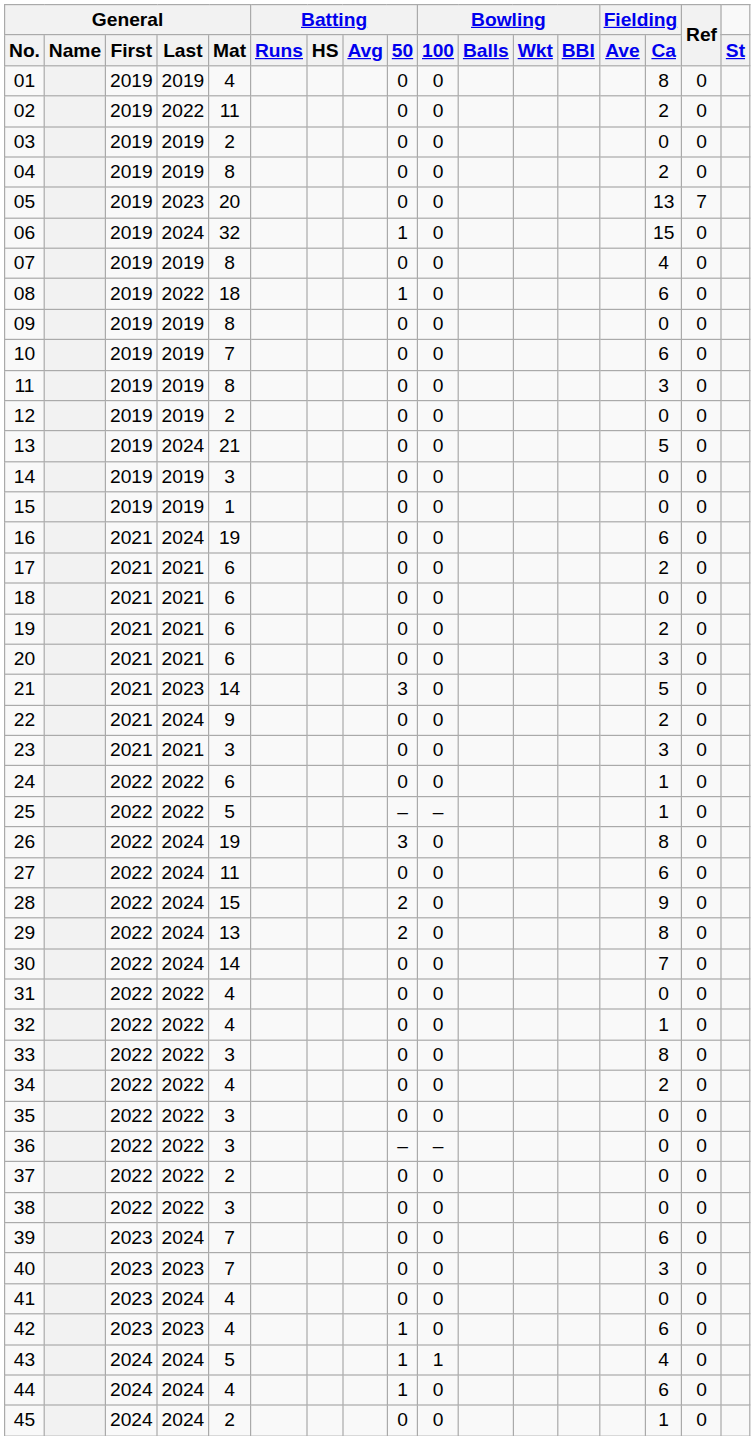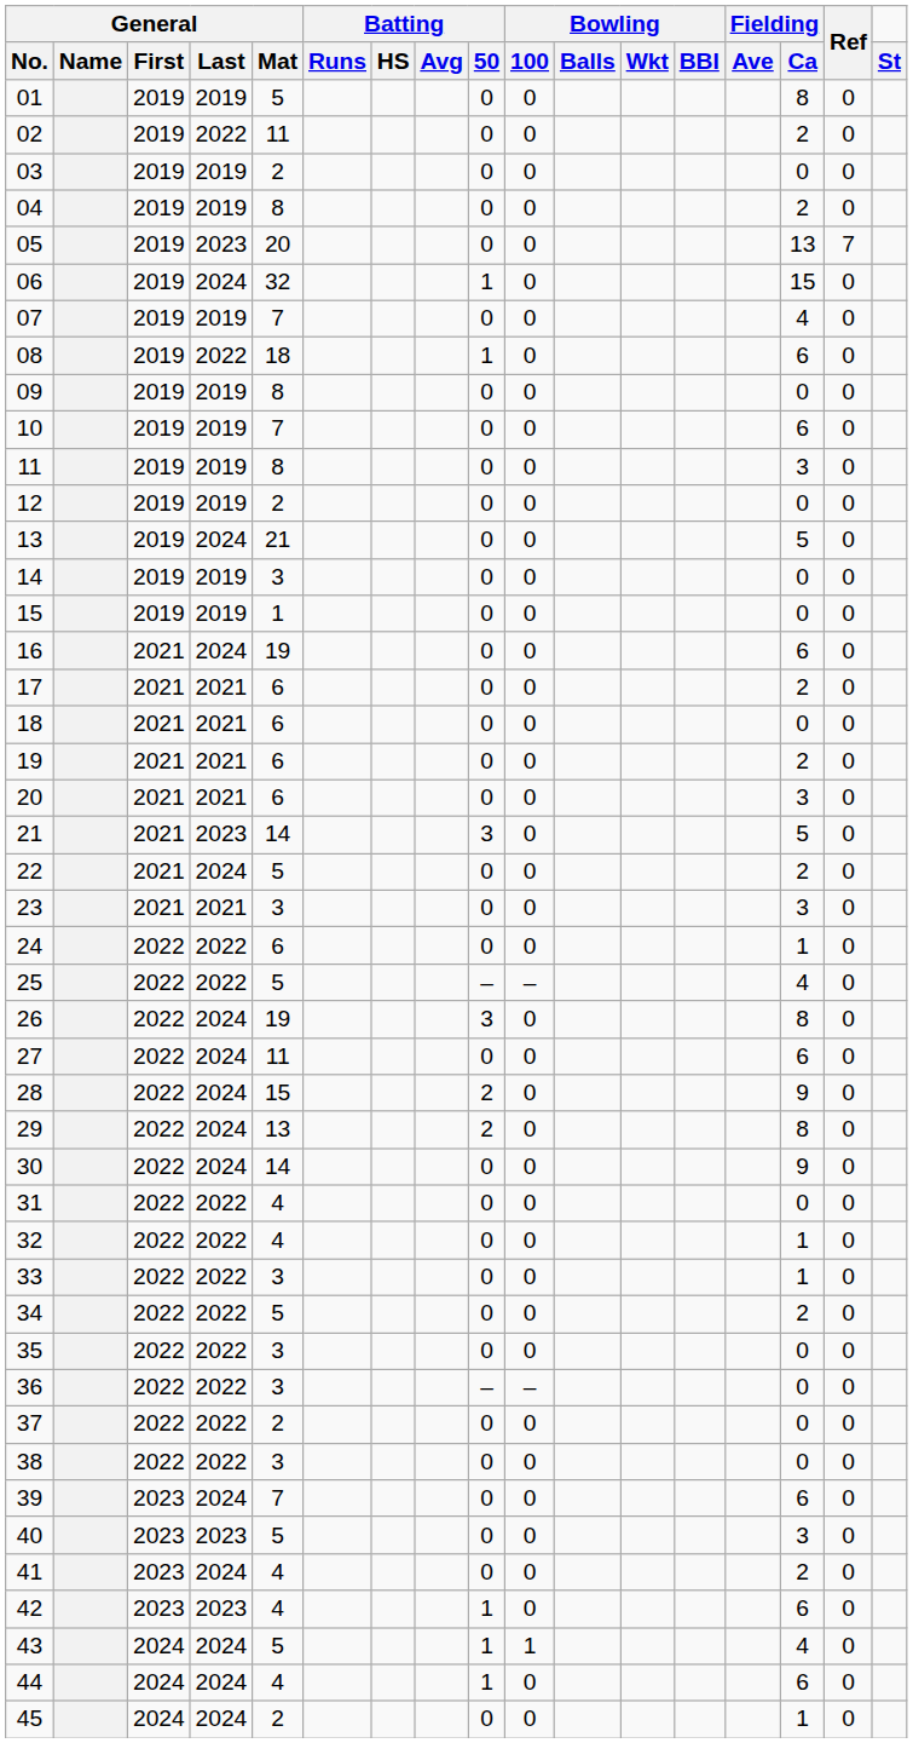 <table class="wikitable plainrowheaders sortable">
 <tr align="center">
 <th scope="col" colspan=5 class="unsortable">General</th>
 <th scope="col" colspan=4 class="unsortable"><a href='#'>Batting</a></th>
 <th scope="col" colspan=4 class="unsortable"><a href='#'>Bowling</a></th>
 <th scope="col" colspan=2 class="unsortable"><a href='#'>Fielding</a></th>
 <th scope="col" rowspan=2 class="unsortable">Ref</th>
 </tr>
 <tr align="center">
 <th scope="col">No.</th>
 <th scope="col">Name</th>
 <th scope="col">First</th>
 <th scope="col">Last</th>
 <th scope="col">Mat</th>
 <th scope="col"><a href='#'>Runs</a></th>
 <th scope="col">HS</th>
 <th scope="col"><a href='#'>Avg</a></th>
 <th scope="col"><a href='#'>50</a></th>
 <th scope="col"><a href='#'>100</a></th>
 <th scope="col"><a href='#'>Balls</a></th>
 <th scope="col"><a href='#'>Wkt</a></th>
 <th scope="col"><a href='#'>BBI</a></th>
 <th scope="col"><a href='#'>Ave</a></th>
 <th scope="col"><a href='#'>Ca</a></th>
 <th scope="col"><a href='#'>St</a></th>
 </tr>
 <tr align="center">
 <td><span>0</span>1</td>
 <th scope="row" align="left"></th>
 <td>2019</td>
 <td>2019</td>
-<td>4</td>
+<td>5</td>
 <td></td>
 <td></td>
 <td></td>
 <td>0</td>
 <td>0</td>
 <td></td>
 <td></td>
 <td></td>
 <td></td>
 <td>8</td>
 <td>0</td>
 <td></td>
 </tr>
 <tr align="center">
 <td><span>0</span>2</td>
 <th scope="row" align="left"></th>
 <td>2019</td>
 <td>2022</td>
 <td>11</td>
 <td></td>
 <td></td>
 <td></td>
 <td>0</td>
 <td>0</td>
 <td></td>
 <td></td>
 <td></td>
 <td></td>
 <td>2</td>
 <td>0</td>
 <td></td>
 </tr>
 <tr align="center">
 <td><span>0</span>3</td>
 <th scope="row" align="left"></th>
 <td>2019</td>
 <td>2019</td>
 <td>2</td>
 <td></td>
 <td></td>
 <td></td>
 <td>0</td>
 <td>0</td>
 <td></td>
 <td></td>
 <td></td>
 <td></td>
 <td>0</td>
 <td>0</td>
 <td></td>
 </tr>
 <tr align="center">
 <td><span>0</span>4</td>
 <th scope="row" align="left"></th>
 <td>2019</td>
 <td>2019</td>
 <td>8</td>
 <td></td>
 <td></td>
 <td></td>
 <td>0</td>
 <td>0</td>
 <td></td>
 <td></td>
 <td></td>
 <td></td>
 <td>2</td>
 <td>0</td>
 <td></td>
 </tr>
 <tr align="center">
 <td><span>0</span>5</td>
 <th scope="row" align="left"></th>
 <td>2019</td>
 <td>2023</td>
 <td>20</td>
 <td></td>
 <td></td>
 <td></td>
 <td>0</td>
 <td>0</td>
 <td></td>
 <td></td>
 <td></td>
 <td></td>
 <td>13</td>
 <td>7</td>
 <td></td>
 </tr>
 <tr align="center">
 <td><span>0</span>6</td>
 <th scope="row" align="left"></th>
 <td>2019</td>
 <td>2024</td>
 <td>32</td>
 <td></td>
 <td></td>
 <td></td>
 <td>1</td>
 <td>0</td>
 <td></td>
 <td></td>
 <td></td>
 <td></td>
 <td>15</td>
 <td>0</td>
 <td></td>
 </tr>
 <tr align="center">
 <td><span>0</span>7</td>
 <th scope="row" align="left"></th>
 <td>2019</td>
 <td>2019</td>
-<td>8</td>
+<td>7</td>
 <td></td>
 <td></td>
 <td></td>
 <td>0</td>
 <td>0</td>
 <td></td>
 <td></td>
 <td></td>
 <td></td>
 <td>4</td>
 <td>0</td>
 <td></td>
 </tr>
 <tr align="center">
 <td><span>0</span>8</td>
 <th scope="row" align="left"></th>
 <td>2019</td>
 <td>2022</td>
 <td>18</td>
 <td></td>
 <td></td>
 <td></td>
 <td>1</td>
 <td>0</td>
 <td></td>
 <td></td>
 <td></td>
 <td></td>
 <td>6</td>
 <td>0</td>
 <td></td>
 </tr>
 <tr align="center">
 <td><span>0</span>9</td>
 <th scope="row" align="left"></th>
 <td>2019</td>
 <td>2019</td>
 <td>8</td>
 <td></td>
 <td></td>
 <td></td>
 <td>0</td>
 <td>0</td>
 <td></td>
 <td></td>
 <td></td>
 <td></td>
 <td>0</td>
 <td>0</td>
 <td></td>
 </tr>
 <tr align="center">
 <td>10</td>
 <th scope="row" align="left"></th>
 <td>2019</td>
 <td>2019</td>
 <td>7</td>
 <td></td>
 <td></td>
 <td></td>
 <td>0</td>
 <td>0</td>
 <td></td>
 <td></td>
 <td></td>
 <td></td>
 <td>6</td>
 <td>0</td>
 <td></td>
 </tr>
 <tr align="center">
 <td>11</td>
 <th scope="row" align="left"></th>
 <td>2019</td>
 <td>2019</td>
 <td>8</td>
 <td></td>
 <td></td>
 <td></td>
 <td>0</td>
 <td>0</td>
 <td></td>
 <td></td>
 <td></td>
 <td></td>
 <td>3</td>
 <td>0</td>
 <td></td>
 </tr>
 <tr align="center">
 <td>12</td>
 <th scope="row" align="left"></th>
 <td>2019</td>
 <td>2019</td>
 <td>2</td>
 <td></td>
 <td></td>
 <td></td>
 <td>0</td>
 <td>0</td>
 <td></td>
 <td></td>
 <td></td>
 <td></td>
 <td>0</td>
 <td>0</td>
 <td></td>
 </tr>
 <tr align="center">
 <td>13</td>
 <th scope="row" align="left"></th>
 <td>2019</td>
 <td>2024</td>
 <td>21</td>
 <td></td>
 <td></td>
 <td></td>
 <td>0</td>
 <td>0</td>
 <td></td>
 <td></td>
 <td></td>
 <td></td>
 <td>5</td>
 <td>0</td>
 <td></td>
 </tr>
 <tr align="center">
 <td>14</td>
 <th scope="row" align="left"></th>
 <td>2019</td>
 <td>2019</td>
 <td>3</td>
 <td></td>
 <td></td>
 <td></td>
 <td>0</td>
 <td>0</td>
 <td></td>
 <td></td>
 <td></td>
 <td></td>
 <td>0</td>
 <td>0</td>
 <td></td>
 </tr>
 <tr align="center">
 <td>15</td>
 <th scope="row" align="left"></th>
 <td>2019</td>
 <td>2019</td>
 <td>1</td>
 <td></td>
 <td></td>
 <td></td>
 <td>0</td>
 <td>0</td>
 <td></td>
 <td></td>
 <td></td>
 <td></td>
 <td>0</td>
 <td>0</td>
 <td></td>
 </tr>
 <tr align="center">
 <td>16</td>
 <th scope="row" align="left"></th>
 <td>2021</td>
 <td>2024</td>
 <td>19</td>
 <td></td>
 <td></td>
 <td></td>
 <td>0</td>
 <td>0</td>
 <td></td>
 <td></td>
 <td></td>
 <td></td>
 <td>6</td>
 <td>0</td>
 <td></td>
 </tr>
 <tr align="center">
 <td>17</td>
 <th scope="row" align="left"></th>
 <td>2021</td>
 <td>2021</td>
 <td>6</td>
 <td></td>
 <td></td>
 <td></td>
 <td>0</td>
 <td>0</td>
 <td></td>
 <td></td>
 <td></td>
 <td></td>
 <td>2</td>
 <td>0</td>
 <td></td>
 </tr>
 <tr align="center">
 <td>18</td>
 <th scope="row" align="left"></th>
 <td>2021</td>
 <td>2021</td>
 <td>6</td>
 <td></td>
 <td></td>
 <td></td>
 <td>0</td>
 <td>0</td>
 <td></td>
 <td></td>
 <td></td>
 <td></td>
 <td>0</td>
 <td>0</td>
 <td></td>
 </tr>
 <tr align="center">
 <td>19</td>
 <th scope="row" align="left"></th>
 <td>2021</td>
 <td>2021</td>
 <td>6</td>
 <td></td>
 <td></td>
 <td></td>
 <td>0</td>
 <td>0</td>
 <td></td>
 <td></td>
 <td></td>
 <td></td>
 <td>2</td>
 <td>0</td>
 <td></td>
 </tr>
 <tr align="center">
 <td>20</td>
 <th scope="row" align="left"></th>
 <td>2021</td>
 <td>2021</td>
 <td>6</td>
 <td></td>
 <td></td>
 <td></td>
 <td>0</td>
 <td>0</td>
 <td></td>
 <td></td>
 <td></td>
 <td></td>
 <td>3</td>
 <td>0</td>
 <td></td>
 </tr>
 <tr align="center">
 <td>21</td>
 <th scope="row" align="left"></th>
 <td>2021</td>
 <td>2023</td>
 <td>14</td>
 <td></td>
 <td></td>
 <td></td>
 <td>3</td>
 <td>0</td>
 <td></td>
 <td></td>
 <td></td>
 <td></td>
 <td>5</td>
 <td>0</td>
 <td></td>
 </tr>
 <tr align="center">
 <td>22</td>
 <th scope="row" align="left"></th>
 <td>2021</td>
 <td>2024</td>
-<td>9</td>
+<td>5</td>
 <td></td>
 <td></td>
 <td></td>
 <td>0</td>
 <td>0</td>
 <td></td>
 <td></td>
 <td></td>
 <td></td>
 <td>2</td>
 <td>0</td>
 <td></td>
 </tr>
 <tr align="center">
 <td>23</td>
 <th scope="row" align="left"></th>
 <td>2021</td>
 <td>2021</td>
 <td>3</td>
 <td></td>
 <td></td>
 <td></td>
 <td>0</td>
 <td>0</td>
 <td></td>
 <td></td>
 <td></td>
 <td></td>
 <td>3</td>
 <td>0</td>
 <td></td>
 </tr>
 <tr align="center">
 <td>24</td>
 <th scope="row" align="left"></th>
 <td>2022</td>
 <td>2022</td>
 <td>6</td>
 <td></td>
 <td></td>
 <td></td>
 <td>0</td>
 <td>0</td>
 <td></td>
 <td></td>
 <td></td>
 <td></td>
 <td>1</td>
 <td>0</td>
 <td></td>
 </tr>
 <tr align="center">
 <td>25</td>
 <th scope="row" align="left"></th>
 <td>2022</td>
 <td>2022</td>
 <td>5</td>
 <td></td>
 <td></td>
 <td></td>
 <td>–</td>
 <td>–</td>
 <td></td>
 <td></td>
 <td></td>
 <td></td>
-<td>1</td>
+<td>4</td>
 <td>0</td>
 <td></td>
 </tr>
 <tr align="center">
 <td>26</td>
 <th scope="row" align="left"></th>
 <td>2022</td>
 <td>2024</td>
 <td>19</td>
 <td></td>
 <td></td>
 <td></td>
 <td>3</td>
 <td>0</td>
 <td></td>
 <td></td>
 <td></td>
 <td></td>
 <td>8</td>
 <td>0</td>
 <td></td>
 </tr>
 <tr align="center">
 <td>27</td>
 <th scope="row" align="left"></th>
 <td>2022</td>
 <td>2024</td>
 <td>11</td>
 <td></td>
 <td></td>
 <td></td>
 <td>0</td>
 <td>0</td>
 <td></td>
 <td></td>
 <td></td>
 <td></td>
 <td>6</td>
 <td>0</td>
 <td></td>
 </tr>
 <tr align="center">
 <td>28</td>
 <th scope="row" align="left"></th>
 <td>2022</td>
 <td>2024</td>
 <td>15</td>
 <td></td>
 <td></td>
 <td></td>
 <td>2</td>
 <td>0</td>
 <td></td>
 <td></td>
 <td></td>
 <td></td>
 <td>9</td>
 <td>0</td>
 <td></td>
 </tr>
 <tr align="center">
 <td>29</td>
 <th scope="row" align="left"></th>
 <td>2022</td>
 <td>2024</td>
 <td>13</td>
 <td></td>
 <td></td>
 <td></td>
 <td>2</td>
 <td>0</td>
 <td></td>
 <td></td>
 <td></td>
 <td></td>
 <td>8</td>
 <td>0</td>
 <td></td>
 </tr>
 <tr align="center">
 <td>30</td>
 <th scope="row" align="left"></th>
 <td>2022</td>
 <td>2024</td>
 <td>14</td>
 <td></td>
 <td></td>
 <td></td>
 <td>0</td>
 <td>0</td>
 <td></td>
 <td></td>
 <td></td>
 <td></td>
-<td>7</td>
+<td>9</td>
 <td>0</td>
 <td></td>
 </tr>
 <tr align="center">
 <td>31</td>
 <th scope="row" align="left"></th>
 <td>2022</td>
 <td>2022</td>
 <td>4</td>
 <td></td>
 <td></td>
 <td></td>
 <td>0</td>
 <td>0</td>
 <td></td>
 <td></td>
 <td></td>
 <td></td>
 <td>0</td>
 <td>0</td>
 <td></td>
 </tr>
 <tr align="center">
 <td>32</td>
 <th scope="row" align="left"></th>
 <td>2022</td>
 <td>2022</td>
 <td>4</td>
 <td></td>
 <td></td>
 <td></td>
 <td>0</td>
 <td>0</td>
 <td></td>
 <td></td>
 <td></td>
 <td></td>
 <td>1</td>
 <td>0</td>
 <td></td>
 </tr>
 <tr align="center">
 <td>33</td>
 <th scope="row" align="left"></th>
 <td>2022</td>
 <td>2022</td>
 <td>3</td>
 <td></td>
 <td></td>
 <td></td>
 <td>0</td>
 <td>0</td>
 <td></td>
 <td></td>
 <td></td>
 <td></td>
-<td>8</td>
+<td>1</td>
 <td>0</td>
 <td></td>
 </tr>
 <tr align="center">
 <td>34</td>
 <th scope="row" align="left"></th>
 <td>2022</td>
 <td>2022</td>
-<td>4</td>
+<td>5</td>
 <td></td>
 <td></td>
 <td></td>
 <td>0</td>
 <td>0</td>
 <td></td>
 <td></td>
 <td></td>
 <td></td>
 <td>2</td>
 <td>0</td>
 <td></td>
 </tr>
 <tr align="center">
 <td>35</td>
 <th scope="row" align="left"></th>
 <td>2022</td>
 <td>2022</td>
 <td>3</td>
 <td></td>
 <td></td>
 <td></td>
 <td>0</td>
 <td>0</td>
 <td></td>
 <td></td>
 <td></td>
 <td></td>
 <td>0</td>
 <td>0</td>
 <td></td>
 </tr>
 <tr align="center">
 <td>36</td>
 <th scope="row" align="left"></th>
 <td>2022</td>
 <td>2022</td>
 <td>3</td>
 <td></td>
 <td></td>
 <td></td>
 <td>–</td>
 <td>–</td>
 <td></td>
 <td></td>
 <td></td>
 <td></td>
 <td>0</td>
 <td>0</td>
 <td></td>
 </tr>
 <tr align="center">
 <td>37</td>
 <th scope="row" align="left"></th>
 <td>2022</td>
 <td>2022</td>
 <td>2</td>
 <td></td>
 <td></td>
 <td></td>
 <td>0</td>
 <td>0</td>
 <td></td>
 <td></td>
 <td></td>
 <td></td>
 <td>0</td>
 <td>0</td>
 <td></td>
 </tr>
 <tr align="center">
 <td>38</td>
 <th scope="row" align="left"></th>
 <td>2022</td>
 <td>2022</td>
 <td>3</td>
 <td></td>
 <td></td>
 <td></td>
 <td>0</td>
 <td>0</td>
 <td></td>
 <td></td>
 <td></td>
 <td></td>
 <td>0</td>
 <td>0</td>
 <td></td>
 </tr>
 <tr align="center">
 <td>39</td>
 <th scope="row" align="left"></th>
 <td>2023</td>
 <td>2024</td>
 <td>7</td>
 <td></td>
 <td></td>
 <td></td>
 <td>0</td>
 <td>0</td>
 <td></td>
 <td></td>
 <td></td>
 <td></td>
 <td>6</td>
 <td>0</td>
 <td></td>
 </tr>
 <tr align="center">
 <td>40</td>
 <th scope="row" align="left"></th>
 <td>2023</td>
 <td>2023</td>
-<td>7</td>
+<td>5</td>
 <td></td>
 <td></td>
 <td></td>
 <td>0</td>
 <td>0</td>
 <td></td>
 <td></td>
 <td></td>
 <td></td>
 <td>3</td>
 <td>0</td>
 <td></td>
 </tr>
 <tr align="center">
 <td>41</td>
 <th scope="row" align="left"></th>
 <td>2023</td>
 <td>2024</td>
 <td>4</td>
 <td></td>
 <td></td>
 <td></td>
 <td>0</td>
 <td>0</td>
 <td></td>
 <td></td>
 <td></td>
 <td></td>
-<td>0</td>
+<td>2</td>
 <td>0</td>
 <td></td>
 </tr>
 <tr align="center">
 <td>42</td>
 <th scope="row" align="left"></th>
 <td>2023</td>
 <td>2023</td>
 <td>4</td>
 <td></td>
 <td></td>
 <td></td>
 <td>1</td>
 <td>0</td>
 <td></td>
 <td></td>
 <td></td>
 <td></td>
 <td>6</td>
 <td>0</td>
 <td></td>
 </tr>
 <tr align="center">
 <td>43</td>
 <th scope="row" align="left"></th>
 <td>2024</td>
 <td>2024</td>
 <td>5</td>
 <td></td>
 <td></td>
 <td></td>
 <td>1</td>
 <td>1</td>
 <td></td>
 <td></td>
 <td></td>
 <td></td>
 <td>4</td>
 <td>0</td>
 <td></td>
 </tr>
 <tr align="center">
 <td>44</td>
 <th scope="row" align="left"></th>
 <td>2024</td>
 <td>2024</td>
 <td>4</td>
 <td></td>
 <td></td>
 <td></td>
 <td>1</td>
 <td>0</td>
 <td></td>
 <td></td>
 <td></td>
 <td></td>
 <td>6</td>
 <td>0</td>
 <td></td>
 </tr>
 <tr align="center">
 <td>45</td>
 <th scope="row" align="left"></th>
 <td>2024</td>
 <td>2024</td>
 <td>2</td>
 <td></td>
 <td></td>
 <td></td>
 <td>0</td>
 <td>0</td>
 <td></td>
 <td></td>
 <td></td>
 <td></td>
 <td>1</td>
 <td>0</td>
 <td></td>
 </tr>
 </table>
